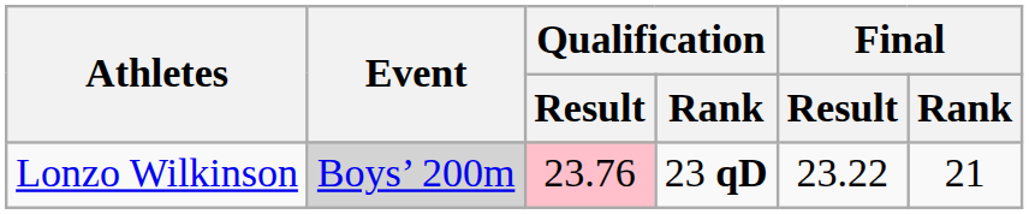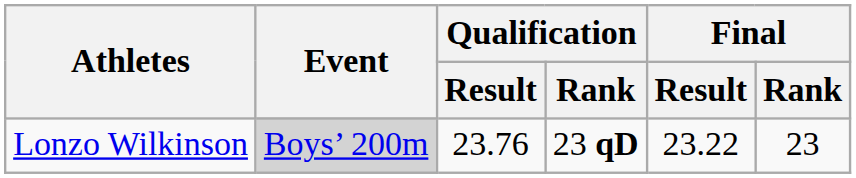 <table class="wikitable" border="1" style="font-size:90%">
 <tr>
 <th rowspan=2>Athletes</th>
 <th rowspan=2>Event</th>
 <th colspan=2>Qualification</th>
 <th colspan=2>Final</th>
 </tr>
 <tr>
 <th>Result</th>
 <th>Rank</th>
 <th>Result</th>
 <th>Rank</th>
 </tr>
 <tr>
 <td><a href='#'>Lonzo Wilkinson</a></td>
 <td style="background: lightgrey;"><a href='#'>Boys’ 200m</a></td>
-<td align=center style="background: pink;">23.76</td>
+<td align=center>23.76</td>
 <td align=center>23 <strong>qD</strong></td>
 <td align=center>23.22</td>
-<td align=center>21</td>
+<td align=center>23</td>
 </tr>
 </table>
